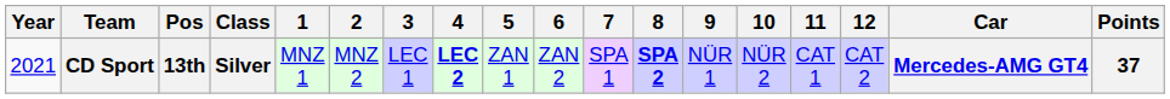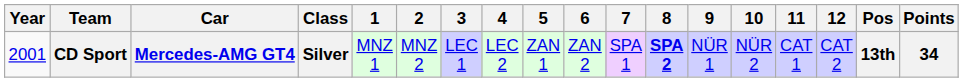 <table class="wikitable" style="text-align:center; font-size:90%">
 <tr>
 <th>Year</th>
 <th>Team</th>
-<th>Pos</th>
+<th>Car</th>
 <th>Class</th>
 <th>1</th>
 <th>2</th>
 <th>3</th>
 <th>4</th>
 <th>5</th>
 <th>6</th>
 <th>7</th>
 <th>8</th>
 <th>9</th>
 <th>10</th>
 <th>11</th>
 <th>12</th>
-<th>Car</th>
+<th>Pos</th>
 <th>Points</th>
 </tr>
 <tr>
-<td><a href='#'>2021</a></td>
+<td><a href='#'>2001</a></td>
 <th>CD Sport</th>
-<th>13th</th>
+<th><a href='#'>Mercedes-AMG GT4</a></th>
 <th>Silver</th>
 <td style="background:#DFFFDF;"><a href='#'>MNZ<br>1</a><br></td>
 <td style="background:#DFFFDF;"><a href='#'>MNZ<br>2</a><br></td>
 <td style="background:#CFCFFF;"><a href='#'>LEC<br>1</a><br></td>
-<td style="background:#DFFFDF;"><strong><a href='#'>LEC<br>2</a><br></strong></td>
+<td style="background:#DFFFDF;"><a href='#'>LEC<br>2</a><br></td>
 <td style="background:#DFFFDF;"><a href='#'>ZAN<br>1</a><br></td>
 <td style="background:#DFFFDF;"><a href='#'>ZAN<br>2</a><br></td>
 <td style="background:#EFCFFF;"><a href='#'>SPA<br>1</a><br></td>
 <td style="background:#CFCFFF;"><strong><a href='#'>SPA<br>2</a><br></strong></td>
 <td style="background:#CFCFFF;"><a href='#'>NÜR<br>1</a><br></td>
 <td style="background:#CFCFFF;"><a href='#'>NÜR<br>2</a><br></td>
 <td style="background:#CFCFFF;"><a href='#'>CAT<br>1</a><br></td>
 <td style="background:#CFCFFF;"><a href='#'>CAT<br>2</a><br></td>
-<th><a href='#'>Mercedes-AMG GT4</a></th>
-<th>37</th>
+<th>13th</th>
+<th>34</th>
 </tr>
 </table>
